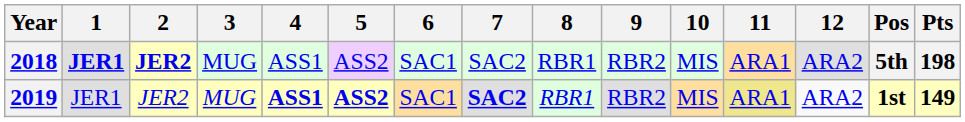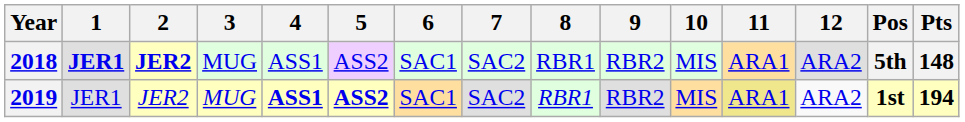 <table class="wikitable" style="text-align:center">
 <tr>
 <th>Year</th>
 <th>1</th>
 <th>2</th>
 <th>3</th>
 <th>4</th>
 <th>5</th>
 <th>6</th>
 <th>7</th>
 <th>8</th>
 <th>9</th>
 <th>10</th>
 <th>11</th>
 <th>12</th>
 <th>Pos</th>
 <th>Pts</th>
 </tr>
 <tr>
 <th><a href='#'>2018</a></th>
 <td style="background:#dfdfdf;"><strong><a href='#'>JER1</a></strong><br></td>
 <td style="background:#ffffbf;"><strong><a href='#'>JER2</a></strong><br></td>
 <td style="background:#dfffdf;"><a href='#'>MUG</a><br></td>
 <td style="background:#dfffdf;"><a href='#'>ASS1</a><br></td>
 <td style="background:#efcfff;"><a href='#'>ASS2</a><br></td>
 <td style="background:#dfffdf;"><a href='#'>SAC1</a><br></td>
 <td style="background:#dfffdf;"><a href='#'>SAC2</a><br></td>
 <td style="background:#dfffdf;"><a href='#'>RBR1</a><br></td>
 <td style="background:#dfffdf;"><a href='#'>RBR2</a><br></td>
 <td style="background:#dfffdf;"><a href='#'>MIS</a><br></td>
 <td style="background:#ffdf9f;"><a href='#'>ARA1</a><br></td>
 <td style="background:#dfdfdf;"><a href='#'>ARA2</a><br></td>
 <th>5th</th>
-<th>198</th>
+<th>148</th>
 </tr>
 <tr>
 <th><a href='#'>2019</a></th>
 <td style="background:#dfdfdf;"><a href='#'>JER1</a><br></td>
 <td style="background:#ffffbf;"><em><a href='#'>JER2</a></em><br></td>
 <td style="background:#ffffbf;"><em><a href='#'>MUG</a></em><br></td>
 <td style="background:#ffffbf;"><strong><a href='#'>ASS1</a></strong><br></td>
 <td style="background:#ffffbf;"><strong><a href='#'>ASS2</a></strong><br></td>
 <td style="background:#ffdf9f;"><a href='#'>SAC1</a><br></td>
-<td style="background:#dfdfdf;"><strong><a href='#'>SAC2</a><br></strong></td>
+<td style="background:#dfdfdf;"><a href='#'>SAC2</a><br></td>
 <td style="background:#dfffdf;"><em><a href='#'>RBR1</a></em><br></td>
 <td style="background:#dfdfdf;"><a href='#'>RBR2</a><br></td>
 <td style="background:#ffdf9f;"><a href='#'>MIS</a><br></td>
 <td style="background: khaki;"><a href='#'>ARA1</a></td>
 <td><a href='#'>ARA2</a></td>
 <th style="background:#ffffbf;">1st</th>
-<th style="background:#ffffbf;">149</th>
+<th style="background:#ffffbf;">194</th>
 </tr>
 </table>
